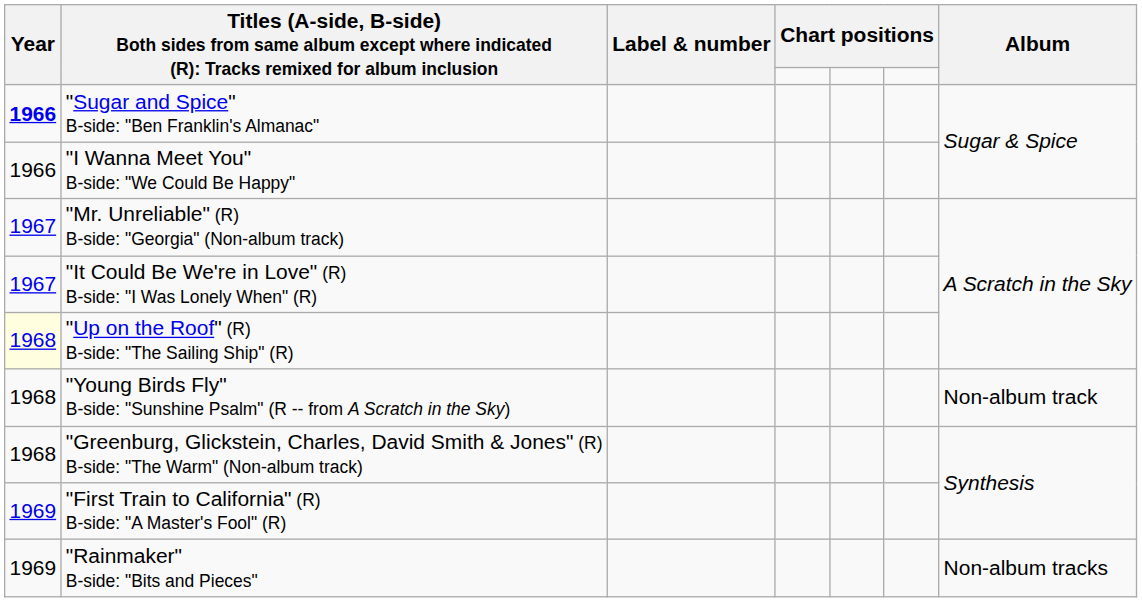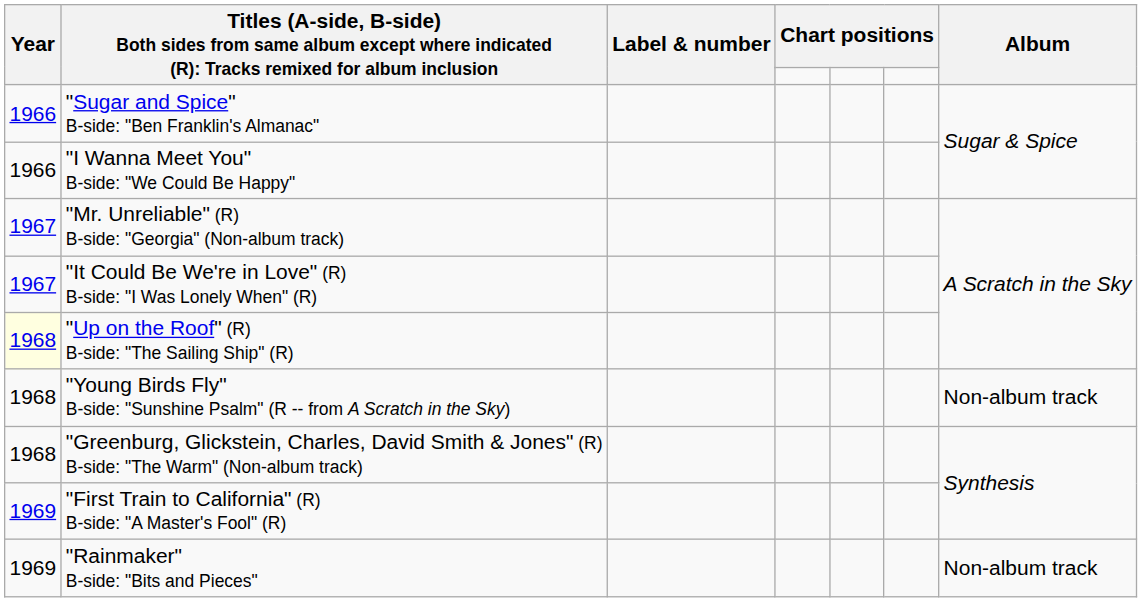 <table class="wikitable">
 <tr>
 <th rowspan="2">Year</th>
 <th rowspan="2">Titles (A-side, B-side)<br><small>Both sides from same album except where indicated<br>(R): Tracks remixed for album inclusion</small></th>
 <th rowspan="2">Label & number</th>
 <th colspan="3">Chart positions</th>
 <th rowspan="2">Album</th>
 </tr>
 <tr>
 <td></td>
 <td></td>
 <td></td>
 </tr>
 <tr>
-<td><strong><a href='#'>1966</a></strong></td>
+<td><a href='#'>1966</a></td>
 <td>"<a href='#'>Sugar and Spice</a>"<br><small>B-side: "Ben Franklin's Almanac"</small></td>
 <td></td>
 <td></td>
 <td></td>
 <td></td>
 <td align="left" rowspan="2"><em>Sugar & Spice</em></td>
 </tr>
 <tr>
 <td>1966</td>
 <td>"I Wanna Meet You"<br><small>B-side: "We Could Be Happy"</small></td>
 <td></td>
 <td></td>
 <td></td>
 <td><br></td>
 </tr>
 <tr>
 <td><a href='#'>1967</a></td>
 <td>"Mr. Unreliable"<small> (R)</small><br><small>B-side: "Georgia" (Non-album track)</small></td>
 <td></td>
 <td></td>
 <td></td>
 <td></td>
 <td align="left" rowspan="3"><em>A Scratch in the Sky</em></td>
 </tr>
 <tr>
 <td><a href='#'>1967</a></td>
 <td>"It Could Be We're in Love"<small> (R)</small><br><small>B-side: "I Was Lonely When" (R)</small></td>
 <td></td>
 <td></td>
 <td></td>
 <td></td>
 </tr>
 <tr>
 <td style="background: lightyellow;"><a href='#'>1968</a></td>
 <td>"<a href='#'>Up on the Roof</a>"<small> (R)</small><br><small>B-side: "The Sailing Ship" (R)</small></td>
 <td></td>
 <td></td>
 <td></td>
 <td></td>
 </tr>
 <tr>
 <td>1968</td>
 <td>"Young Birds Fly"<br><small>B-side: "Sunshine Psalm" (R -- from <em>A Scratch in the Sky</em>)</small></td>
 <td></td>
 <td></td>
 <td></td>
 <td><br></td>
 <td align="left">Non-album track</td>
 </tr>
 <tr>
 <td>1968</td>
 <td>"Greenburg, Glickstein, Charles, David Smith & Jones"<small> (R)</small><br><small>B-side: "The Warm" (Non-album track)</small></td>
 <td></td>
 <td></td>
 <td></td>
 <td><br></td>
 <td align="left" rowspan="2"><em>Synthesis</em></td>
 </tr>
 <tr>
 <td><a href='#'>1969</a></td>
 <td>"First Train to California"<small> (R)</small><br><small>B-side: "A Master's Fool" (R)</small></td>
 <td></td>
 <td></td>
 <td></td>
 <td></td>
 </tr>
 <tr>
 <td>1969</td>
 <td>"Rainmaker"<br><small>B-side: "Bits and Pieces"</small></td>
 <td></td>
 <td></td>
 <td></td>
 <td></td>
-<td align="left">Non-album tracks</td>
+<td align="left">Non-album track</td>
 </tr>
 </table>
